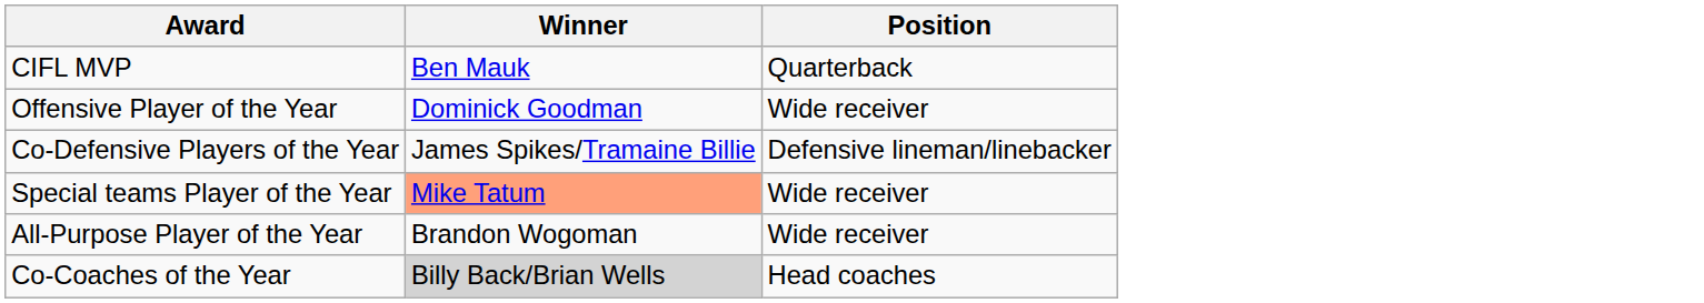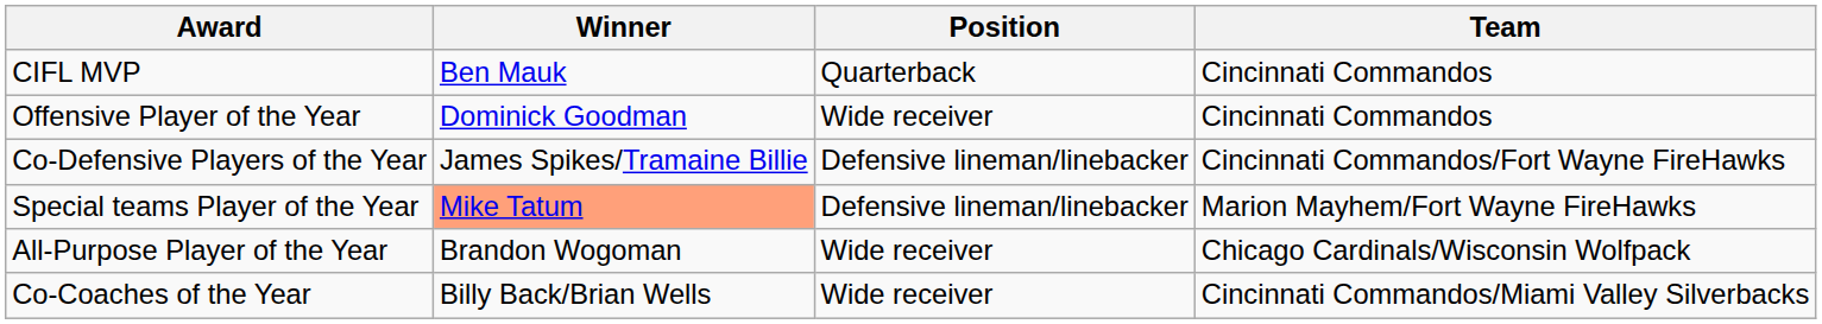 <table class="wikitable">
 <tr>
 <th>Award</th>
 <th>Winner</th>
 <th>Position</th>
+<th>Team</th>
 </tr>
 <tr>
 <td>CIFL MVP</td>
 <td><a href='#'>Ben Mauk</a></td>
 <td>Quarterback</td>
+<td>Cincinnati Commandos</td>
 </tr>
 <tr>
 <td>Offensive Player of the Year</td>
 <td><a href='#'>Dominick Goodman</a></td>
 <td>Wide receiver</td>
+<td>Cincinnati Commandos</td>
 </tr>
 <tr>
 <td>Co-Defensive Players of the Year</td>
 <td>James Spikes/<a href='#'>Tramaine Billie</a></td>
 <td>Defensive lineman/linebacker</td>
+<td>Cincinnati Commandos/Fort Wayne FireHawks</td>
 </tr>
 <tr>
 <td>Special teams Player of the Year</td>
 <td style="background: lightsalmon;"><a href='#'>Mike Tatum</a></td>
-<td>Wide receiver</td>
+<td>Defensive lineman/linebacker</td>
+<td>Marion Mayhem/Fort Wayne FireHawks</td>
 </tr>
 <tr>
 <td>All-Purpose Player of the Year</td>
 <td>Brandon Wogoman</td>
 <td>Wide receiver</td>
+<td>Chicago Cardinals/Wisconsin Wolfpack</td>
 </tr>
 <tr>
 <td>Co-Coaches of the Year</td>
-<td style="background: lightgrey;">Billy Back/Brian Wells</td>
-<td>Head coaches</td>
+<td>Billy Back/Brian Wells</td>
+<td>Wide receiver</td>
+<td>Cincinnati Commandos/Miami Valley Silverbacks</td>
 </tr>
 </table>
